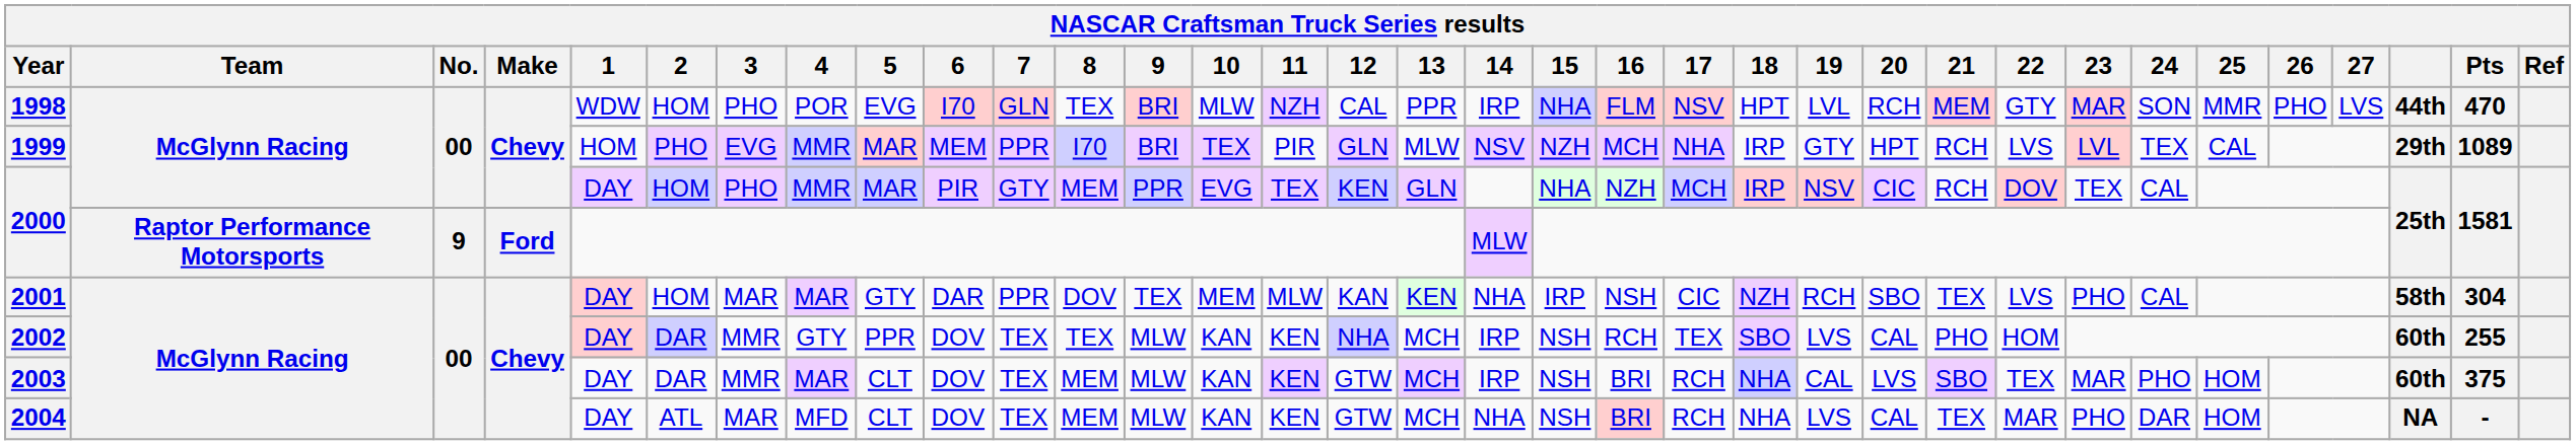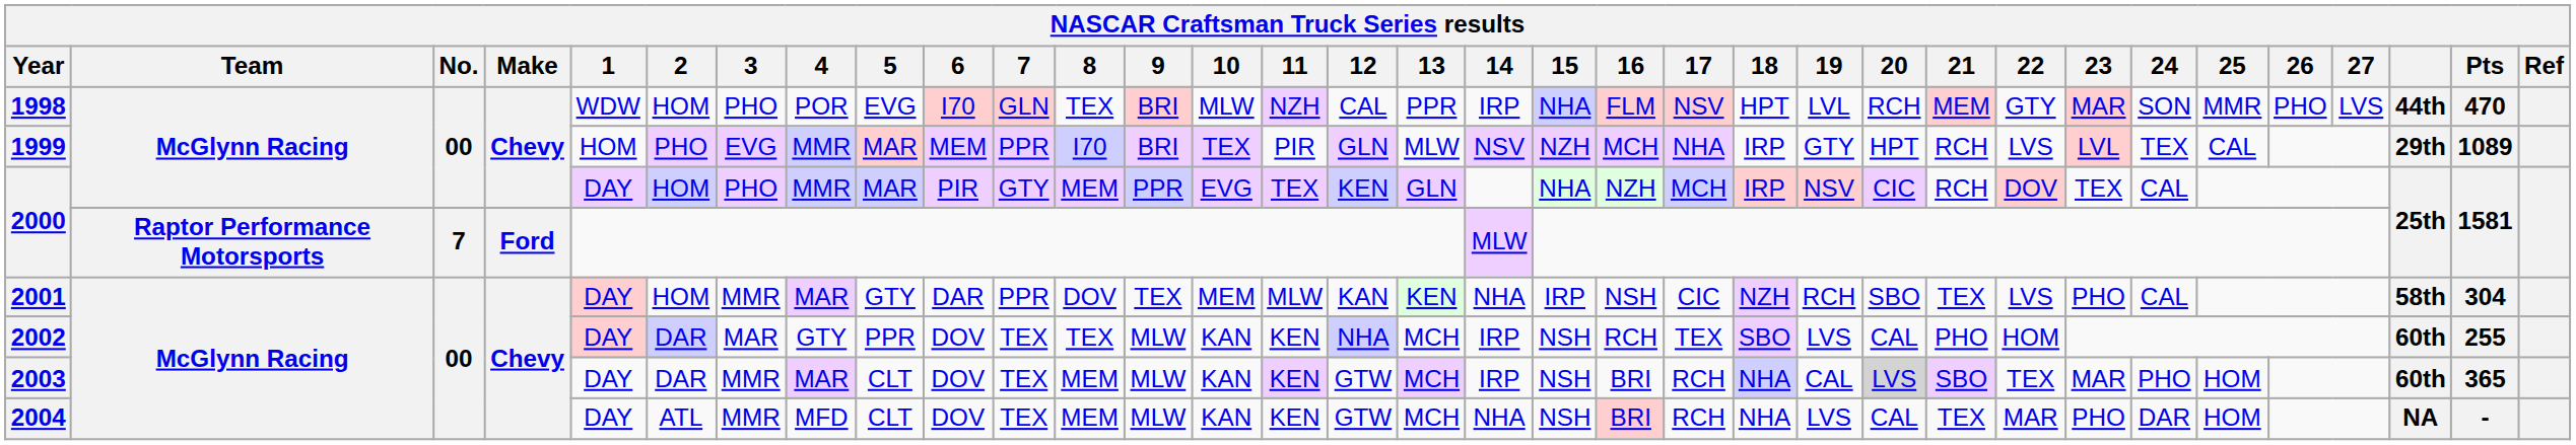 <table class="wikitable" style="text-align:center; font-size:75%">
 <tr>
 <th colspan=45><a href='#'>NASCAR Craftsman Truck Series</a> results</th>
 </tr>
 <tr>
 <th>Year</th>
 <th>Team</th>
 <th>No.</th>
 <th>Make</th>
 <th>1</th>
 <th>2</th>
 <th>3</th>
 <th>4</th>
 <th>5</th>
 <th>6</th>
 <th>7</th>
 <th>8</th>
 <th>9</th>
 <th>10</th>
 <th>11</th>
 <th>12</th>
 <th>13</th>
 <th>14</th>
 <th>15</th>
 <th>16</th>
 <th>17</th>
 <th>18</th>
 <th>19</th>
 <th>20</th>
 <th>21</th>
 <th>22</th>
 <th>23</th>
 <th>24</th>
 <th>25</th>
 <th>26</th>
 <th>27</th>
 <th></th>
 <th>Pts</th>
 <th>Ref</th>
 </tr>
 <tr>
 <th><a href='#'>1998</a></th>
 <th rowspan=3><a href='#'>McGlynn Racing</a></th>
 <th rowspan=3>00</th>
 <th rowspan=3><a href='#'>Chevy</a></th>
 <td><a href='#'>WDW</a></td>
 <td><a href='#'>HOM</a></td>
 <td><a href='#'>PHO</a></td>
 <td><a href='#'>POR</a></td>
 <td><a href='#'>EVG</a></td>
 <td style="background:#FFCFCF;"><a href='#'>I70</a><br></td>
 <td style="background:#FFCFCF;"><a href='#'>GLN</a><br></td>
 <td><a href='#'>TEX</a></td>
 <td style="background:#FFCFCF;"><a href='#'>BRI</a><br></td>
 <td><a href='#'>MLW</a></td>
 <td style="background:#EFCFFF;"><a href='#'>NZH</a><br></td>
 <td><a href='#'>CAL</a></td>
 <td><a href='#'>PPR</a></td>
 <td><a href='#'>IRP</a></td>
 <td style="background:#CFCFFF;"><a href='#'>NHA</a><br></td>
 <td style="background:#FFCFCF;"><a href='#'>FLM</a><br></td>
 <td style="background:#FFCFCF;"><a href='#'>NSV</a><br></td>
 <td><a href='#'>HPT</a></td>
 <td><a href='#'>LVL</a></td>
 <td><a href='#'>RCH</a></td>
 <td style="background:#FFCFCF;"><a href='#'>MEM</a><br></td>
 <td><a href='#'>GTY</a></td>
 <td style="background:#FFCFCF;"><a href='#'>MAR</a><br></td>
 <td><a href='#'>SON</a></td>
 <td><a href='#'>MMR</a></td>
 <td><a href='#'>PHO</a></td>
 <td><a href='#'>LVS</a></td>
 <th>44th</th>
 <th>470</th>
 <th></th>
 </tr>
 <tr>
 <th><a href='#'>1999</a></th>
 <td><a href='#'>HOM</a></td>
 <td style="background:#EFCFFF;"><a href='#'>PHO</a><br></td>
 <td style="background:#EFCFFF;"><a href='#'>EVG</a><br></td>
 <td style="background:#CFCFFF;"><a href='#'>MMR</a><br></td>
 <td style="background:#FFCFCF;"><a href='#'>MAR</a><br></td>
 <td style="background:#EFCFFF;"><a href='#'>MEM</a><br></td>
 <td style="background:#EFCFFF;"><a href='#'>PPR</a><br></td>
 <td style="background:#CFCFFF;"><a href='#'>I70</a><br></td>
 <td style="background:#EFCFFF;"><a href='#'>BRI</a><br></td>
 <td style="background:#EFCFFF;"><a href='#'>TEX</a><br></td>
 <td><a href='#'>PIR</a></td>
 <td style="background:#EFCFFF;"><a href='#'>GLN</a><br></td>
 <td><a href='#'>MLW</a></td>
 <td style="background:#EFCFFF;"><a href='#'>NSV</a><br></td>
 <td style="background:#EFCFFF;"><a href='#'>NZH</a><br></td>
 <td style="background:#EFCFFF;"><a href='#'>MCH</a><br></td>
 <td style="background:#EFCFFF;"><a href='#'>NHA</a><br></td>
 <td><a href='#'>IRP</a></td>
 <td><a href='#'>GTY</a></td>
 <td><a href='#'>HPT</a></td>
 <td><a href='#'>RCH</a></td>
 <td><a href='#'>LVS</a></td>
 <td style="background:#FFCFCF;"><a href='#'>LVL</a><br></td>
 <td><a href='#'>TEX</a></td>
 <td><a href='#'>CAL</a></td>
 <td colspan=2></td>
 <th>29th</th>
 <th>1089</th>
 <th></th>
 </tr>
 <tr>
 <th rowspan=2><a href='#'>2000</a></th>
 <td style="background:#EFCFFF;"><a href='#'>DAY</a><br></td>
 <td style="background:#CFCFFF;"><a href='#'>HOM</a><br></td>
 <td style="background:#EFCFFF;"><a href='#'>PHO</a><br></td>
 <td style="background:#CFCFFF;"><a href='#'>MMR</a><br></td>
 <td style="background:#CFCFFF;"><a href='#'>MAR</a><br></td>
 <td style="background:#EFCFFF;"><a href='#'>PIR</a><br></td>
 <td style="background:#EFCFFF;"><a href='#'>GTY</a><br></td>
 <td style="background:#EFCFFF;"><a href='#'>MEM</a><br></td>
 <td style="background:#CFCFFF;"><a href='#'>PPR</a><br></td>
 <td style="background:#EFCFFF;"><a href='#'>EVG</a><br></td>
 <td style="background:#EFCFFF;"><a href='#'>TEX</a><br></td>
 <td style="background:#CFCFFF;"><a href='#'>KEN</a><br></td>
 <td style="background:#EFCFFF;"><a href='#'>GLN</a><br></td>
 <td></td>
 <td style="background:#DFFFDF;"><a href='#'>NHA</a><br></td>
 <td style="background:#DFFFDF;"><a href='#'>NZH</a><br></td>
 <td style="background:#CFCFFF;"><a href='#'>MCH</a><br></td>
 <td style="background:#FFCFCF;"><a href='#'>IRP</a><br></td>
 <td style="background:#FFCFCF;"><a href='#'>NSV</a><br></td>
 <td style="background:#EFCFFF;"><a href='#'>CIC</a><br></td>
 <td><a href='#'>RCH</a></td>
 <td style="background:#FFCFCF;"><a href='#'>DOV</a><br></td>
 <td><a href='#'>TEX</a></td>
 <td><a href='#'>CAL</a></td>
 <td colspan=3></td>
 <th rowspan=2>25th</th>
 <th rowspan=2>1581</th>
 <th rowspan=2></th>
 </tr>
 <tr>
 <th><a href='#'>Raptor Performance Motorsports</a></th>
-<th>9</th>
+<th>7</th>
 <th><a href='#'>Ford</a></th>
 <td colspan=13></td>
 <td style="background:#EFCFFF;"><a href='#'>MLW</a><br></td>
 <td colspan=13></td>
 </tr>
 <tr>
 <th><a href='#'>2001</a></th>
 <th rowspan=4><a href='#'>McGlynn Racing</a></th>
 <th rowspan=4>00</th>
 <th rowspan=4><a href='#'>Chevy</a></th>
 <td style="background:#FFCFCF;"><a href='#'>DAY</a><br></td>
 <td><a href='#'>HOM</a></td>
-<td><a href='#'>MAR</a></td>
+<td><a href='#'>MMR</a></td>
 <td style="background:#EFCFFF;"><a href='#'>MAR</a><br></td>
 <td><a href='#'>GTY</a></td>
 <td><a href='#'>DAR</a></td>
 <td><a href='#'>PPR</a></td>
 <td><a href='#'>DOV</a></td>
 <td><a href='#'>TEX</a></td>
 <td><a href='#'>MEM</a></td>
 <td><a href='#'>MLW</a></td>
 <td><a href='#'>KAN</a></td>
 <td style="background:#DFFFDF;"><a href='#'>KEN</a><br></td>
 <td><a href='#'>NHA</a></td>
 <td><a href='#'>IRP</a></td>
 <td><a href='#'>NSH</a></td>
 <td><a href='#'>CIC</a></td>
 <td style="background:#EFCFFF;"><a href='#'>NZH</a><br></td>
 <td><a href='#'>RCH</a></td>
 <td><a href='#'>SBO</a></td>
 <td><a href='#'>TEX</a></td>
 <td><a href='#'>LVS</a></td>
 <td><a href='#'>PHO</a></td>
 <td><a href='#'>CAL</a></td>
 <td colspan=3></td>
 <th>58th</th>
 <th>304</th>
 <th></th>
 </tr>
 <tr>
 <th><a href='#'>2002</a></th>
 <td style="background:#FFCFCF;"><a href='#'>DAY</a><br></td>
 <td style="background:#CFCFFF;"><a href='#'>DAR</a><br></td>
-<td><a href='#'>MMR</a></td>
+<td><a href='#'>MAR</a></td>
 <td><a href='#'>GTY</a></td>
 <td><a href='#'>PPR</a></td>
 <td><a href='#'>DOV</a></td>
 <td><a href='#'>TEX</a></td>
 <td><a href='#'>TEX</a></td>
 <td><a href='#'>MLW</a></td>
 <td><a href='#'>KAN</a></td>
 <td><a href='#'>KEN</a></td>
 <td style="background:#CFCFFF;"><a href='#'>NHA</a><br></td>
 <td><a href='#'>MCH</a></td>
 <td><a href='#'>IRP</a></td>
 <td><a href='#'>NSH</a></td>
 <td><a href='#'>RCH</a></td>
 <td><a href='#'>TEX</a></td>
 <td style="background:#EFCFFF;"><a href='#'>SBO</a><br></td>
 <td><a href='#'>LVS</a></td>
 <td><a href='#'>CAL</a></td>
 <td><a href='#'>PHO</a></td>
 <td><a href='#'>HOM</a></td>
 <td colspan=5></td>
 <th>60th</th>
 <th>255</th>
 <th></th>
 </tr>
 <tr>
 <th><a href='#'>2003</a></th>
 <td><a href='#'>DAY</a></td>
 <td><a href='#'>DAR</a></td>
 <td><a href='#'>MMR</a></td>
 <td style="background:#EFCFFF;"><a href='#'>MAR</a><br></td>
 <td><a href='#'>CLT</a></td>
 <td><a href='#'>DOV</a></td>
 <td><a href='#'>TEX</a></td>
 <td><a href='#'>MEM</a></td>
 <td><a href='#'>MLW</a></td>
 <td><a href='#'>KAN</a></td>
 <td style="background:#EFCFFF;"><a href='#'>KEN</a><br></td>
 <td><a href='#'>GTW</a></td>
 <td style="background:#EFCFFF;"><a href='#'>MCH</a><br></td>
 <td><a href='#'>IRP</a></td>
 <td><a href='#'>NSH</a></td>
 <td><a href='#'>BRI</a></td>
 <td><a href='#'>RCH</a></td>
 <td style="background:#CFCFFF;"><a href='#'>NHA</a><br></td>
 <td><a href='#'>CAL</a></td>
-<td><a href='#'>LVS</a></td>
+<td style="background: lightgrey;"><a href='#'>LVS</a></td>
 <td style="background:#EFCFFF;"><a href='#'>SBO</a><br></td>
 <td><a href='#'>TEX</a></td>
 <td><a href='#'>MAR</a></td>
 <td><a href='#'>PHO</a></td>
 <td><a href='#'>HOM</a></td>
 <td colspan=2></td>
 <th>60th</th>
-<th>375</th>
+<th>365</th>
 <th></th>
 </tr>
 <tr>
 <th><a href='#'>2004</a></th>
 <td><a href='#'>DAY</a></td>
 <td><a href='#'>ATL</a></td>
-<td><a href='#'>MAR</a></td>
+<td><a href='#'>MMR</a></td>
 <td><a href='#'>MFD</a></td>
 <td><a href='#'>CLT</a></td>
 <td><a href='#'>DOV</a></td>
 <td><a href='#'>TEX</a></td>
 <td><a href='#'>MEM</a></td>
 <td><a href='#'>MLW</a></td>
 <td><a href='#'>KAN</a></td>
 <td><a href='#'>KEN</a></td>
 <td><a href='#'>GTW</a></td>
 <td><a href='#'>MCH</a></td>
 <td><a href='#'>NHA</a></td>
 <td><a href='#'>NSH</a></td>
 <td style="background:#FFCFCF;"><a href='#'>BRI</a><br></td>
 <td><a href='#'>RCH</a></td>
 <td><a href='#'>NHA</a></td>
 <td><a href='#'>LVS</a></td>
 <td><a href='#'>CAL</a></td>
 <td><a href='#'>TEX</a></td>
 <td><a href='#'>MAR</a></td>
 <td><a href='#'>PHO</a></td>
 <td><a href='#'>DAR</a></td>
 <td><a href='#'>HOM</a></td>
 <td colspan=2></td>
 <th>NA</th>
 <th>-</th>
 <th></th>
 </tr>
 </table>
